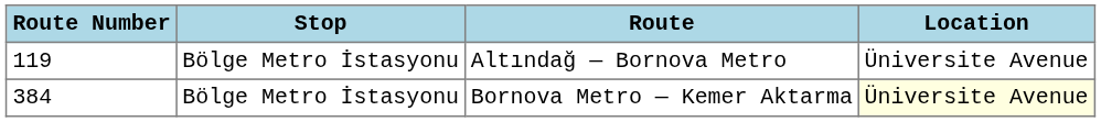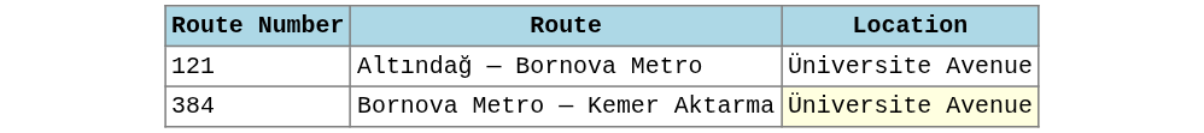 <table class="toccolours" border="1" cellpadding="3" style="margin:1em auto; border-collapse:collapse">
 <tr style="background:lightblue;">
 <th>Route Number</th>
-<th>Stop</th>
 <th>Route</th>
 <th>Location</th>
 </tr>
 <tr>
-<td>119</td>
-<td>Bölge Metro İstasyonu</td>
+<td>121</td>
 <td>Altındağ — Bornova Metro</td>
 <td>Üniversite Avenue</td>
 </tr>
 <tr>
 <td>384</td>
-<td>Bölge Metro İstasyonu</td>
 <td>Bornova Metro — Kemer Aktarma</td>
 <td style="background: lightyellow;">Üniversite Avenue</td>
 </tr>
 </table>
